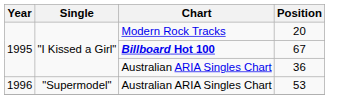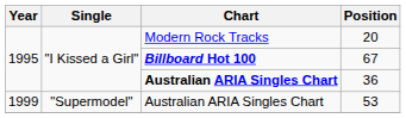 <table class="wikitable">
 <tr>
 <th>Year</th>
 <th>Single</th>
 <th>Chart</th>
 <th>Position</th>
 </tr>
 <tr>
 <td align="center"  rowspan=3>1995</td>
 <td align="center" rowspan=3>"I Kissed a Girl"</td>
 <td align="left"><a href='#'>Modern Rock Tracks</a></td>
 <td align="center">20</td>
 </tr>
 <tr>
 <td align="left"><strong><a href='#'><em>Billboard</em> Hot 100</a></strong></td>
 <td align="center">67</td>
 </tr>
 <tr>
-<td align="left">Australian <a href='#'>ARIA Singles Chart</a></td>
+<td align="left"><strong>Australian <a href='#'>ARIA Singles Chart</a></strong></td>
 <td align="center">36</td>
 </tr>
 <tr>
-<td align="center">1996</td>
+<td align="center">1999</td>
 <td align="center">"Supermodel"</td>
 <td align="left">Australian ARIA Singles Chart</td>
 <td align="center">53</td>
 </tr>
 <tr>
 </tr>
 </table>
